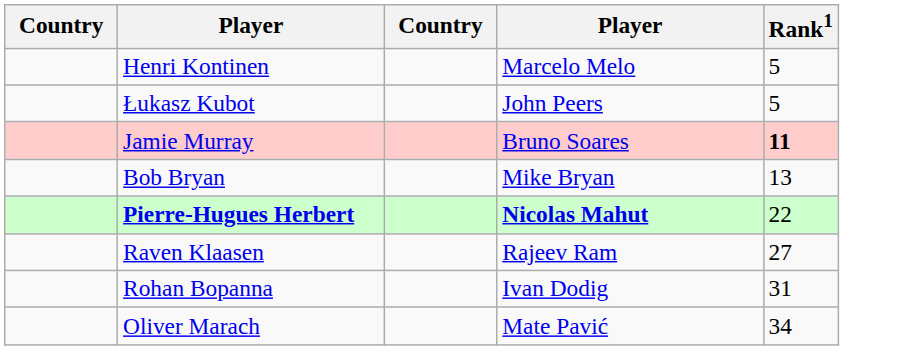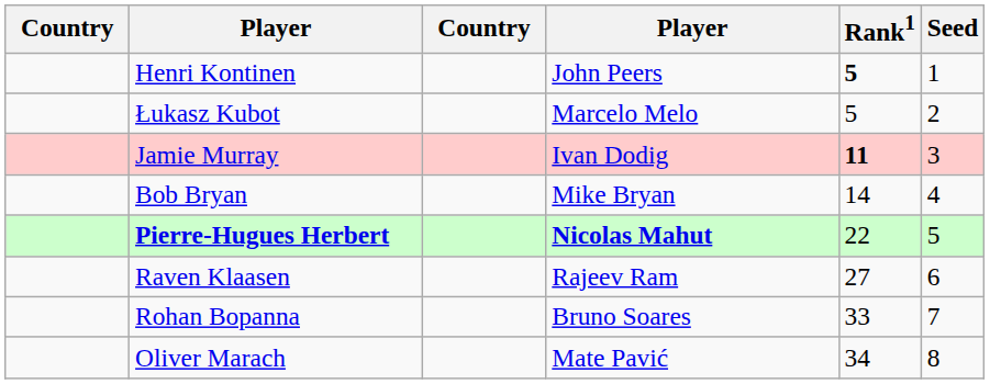 <table class="sortable wikitable">
 <tr>
 <th width="70">Country</th>
 <th width="175">Player</th>
 <th width="70">Country</th>
 <th width="175">Player</th>
 <th>Rank<sup>1</sup></th>
+<th>Seed</th>
 </tr>
 <tr>
 <td></td>
 <td><a href='#'>Henri Kontinen</a></td>
 <td></td>
-<td><a href='#'>Marcelo Melo</a></td>
-<td>5</td>
+<td><a href='#'>John Peers</a></td>
+<td><strong>5</strong></td>
+<td>1</td>
 </tr>
 <tr>
 <td></td>
 <td><a href='#'>Łukasz Kubot</a></td>
 <td></td>
-<td><a href='#'>John Peers</a></td>
+<td><a href='#'>Marcelo Melo</a></td>
 <td>5</td>
+<td>2</td>
 </tr>
 <tr style="background:#fcc;">
 <td></td>
 <td><a href='#'>Jamie Murray</a></td>
 <td></td>
-<td><a href='#'>Bruno Soares</a></td>
+<td><a href='#'>Ivan Dodig</a></td>
 <td><strong>11</strong></td>
+<td>3</td>
 </tr>
 <tr>
 <td></td>
 <td><a href='#'>Bob Bryan</a></td>
 <td></td>
 <td><a href='#'>Mike Bryan</a></td>
-<td>13</td>
+<td>14</td>
+<td>4</td>
 </tr>
 <tr style="background:#cfc;">
 <td></td>
 <td><strong><a href='#'>Pierre-Hugues Herbert</a></strong></td>
 <td></td>
 <td><strong><a href='#'>Nicolas Mahut</a></strong></td>
 <td>22</td>
+<td>5</td>
 </tr>
 <tr>
 <td></td>
 <td><a href='#'>Raven Klaasen</a></td>
 <td></td>
 <td><a href='#'>Rajeev Ram</a></td>
 <td>27</td>
+<td>6</td>
 </tr>
 <tr>
 <td></td>
 <td><a href='#'>Rohan Bopanna</a></td>
 <td></td>
-<td><a href='#'>Ivan Dodig</a></td>
-<td>31</td>
+<td><a href='#'>Bruno Soares</a></td>
+<td>33</td>
+<td>7</td>
 </tr>
 <tr>
 <td></td>
 <td><a href='#'>Oliver Marach</a></td>
 <td></td>
 <td><a href='#'>Mate Pavić</a></td>
 <td>34</td>
+<td>8</td>
 </tr>
 </table>
